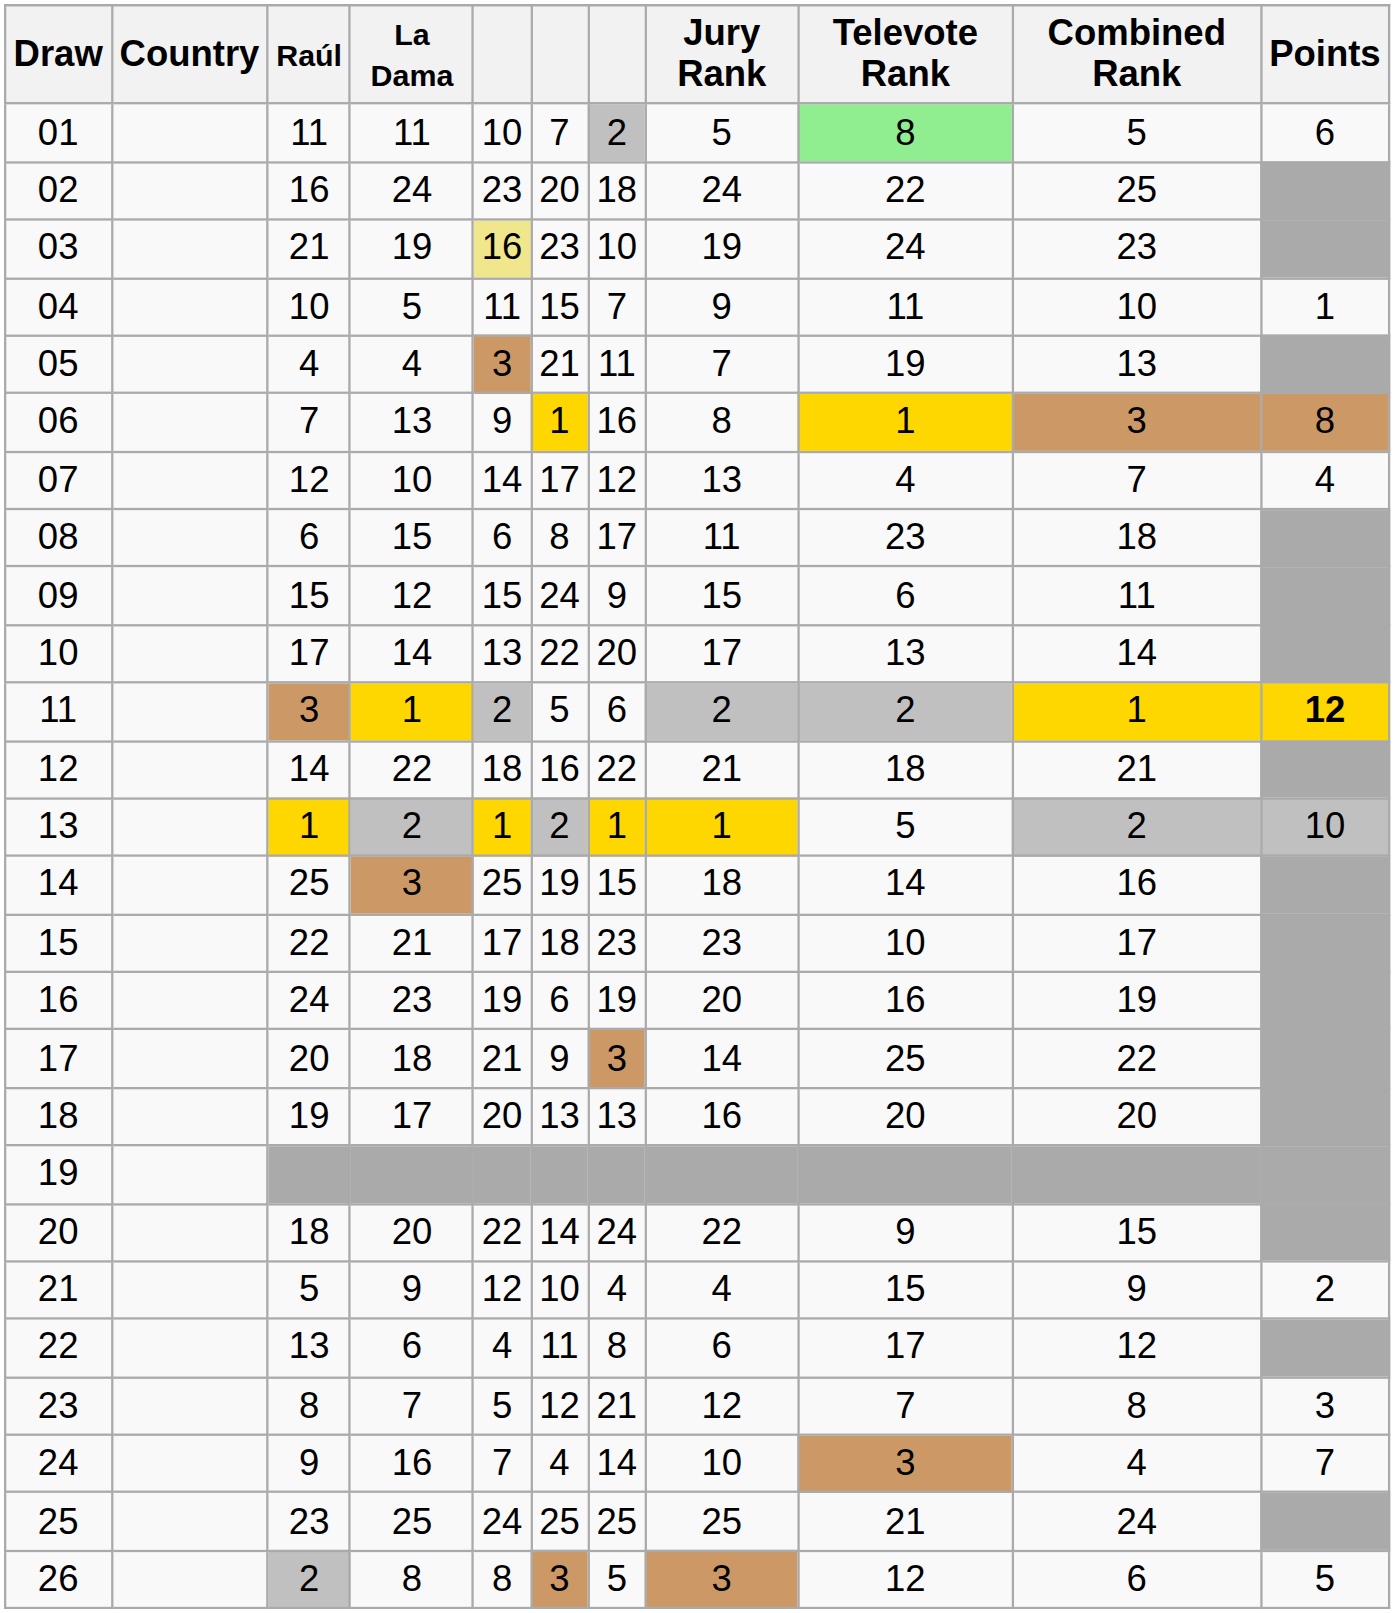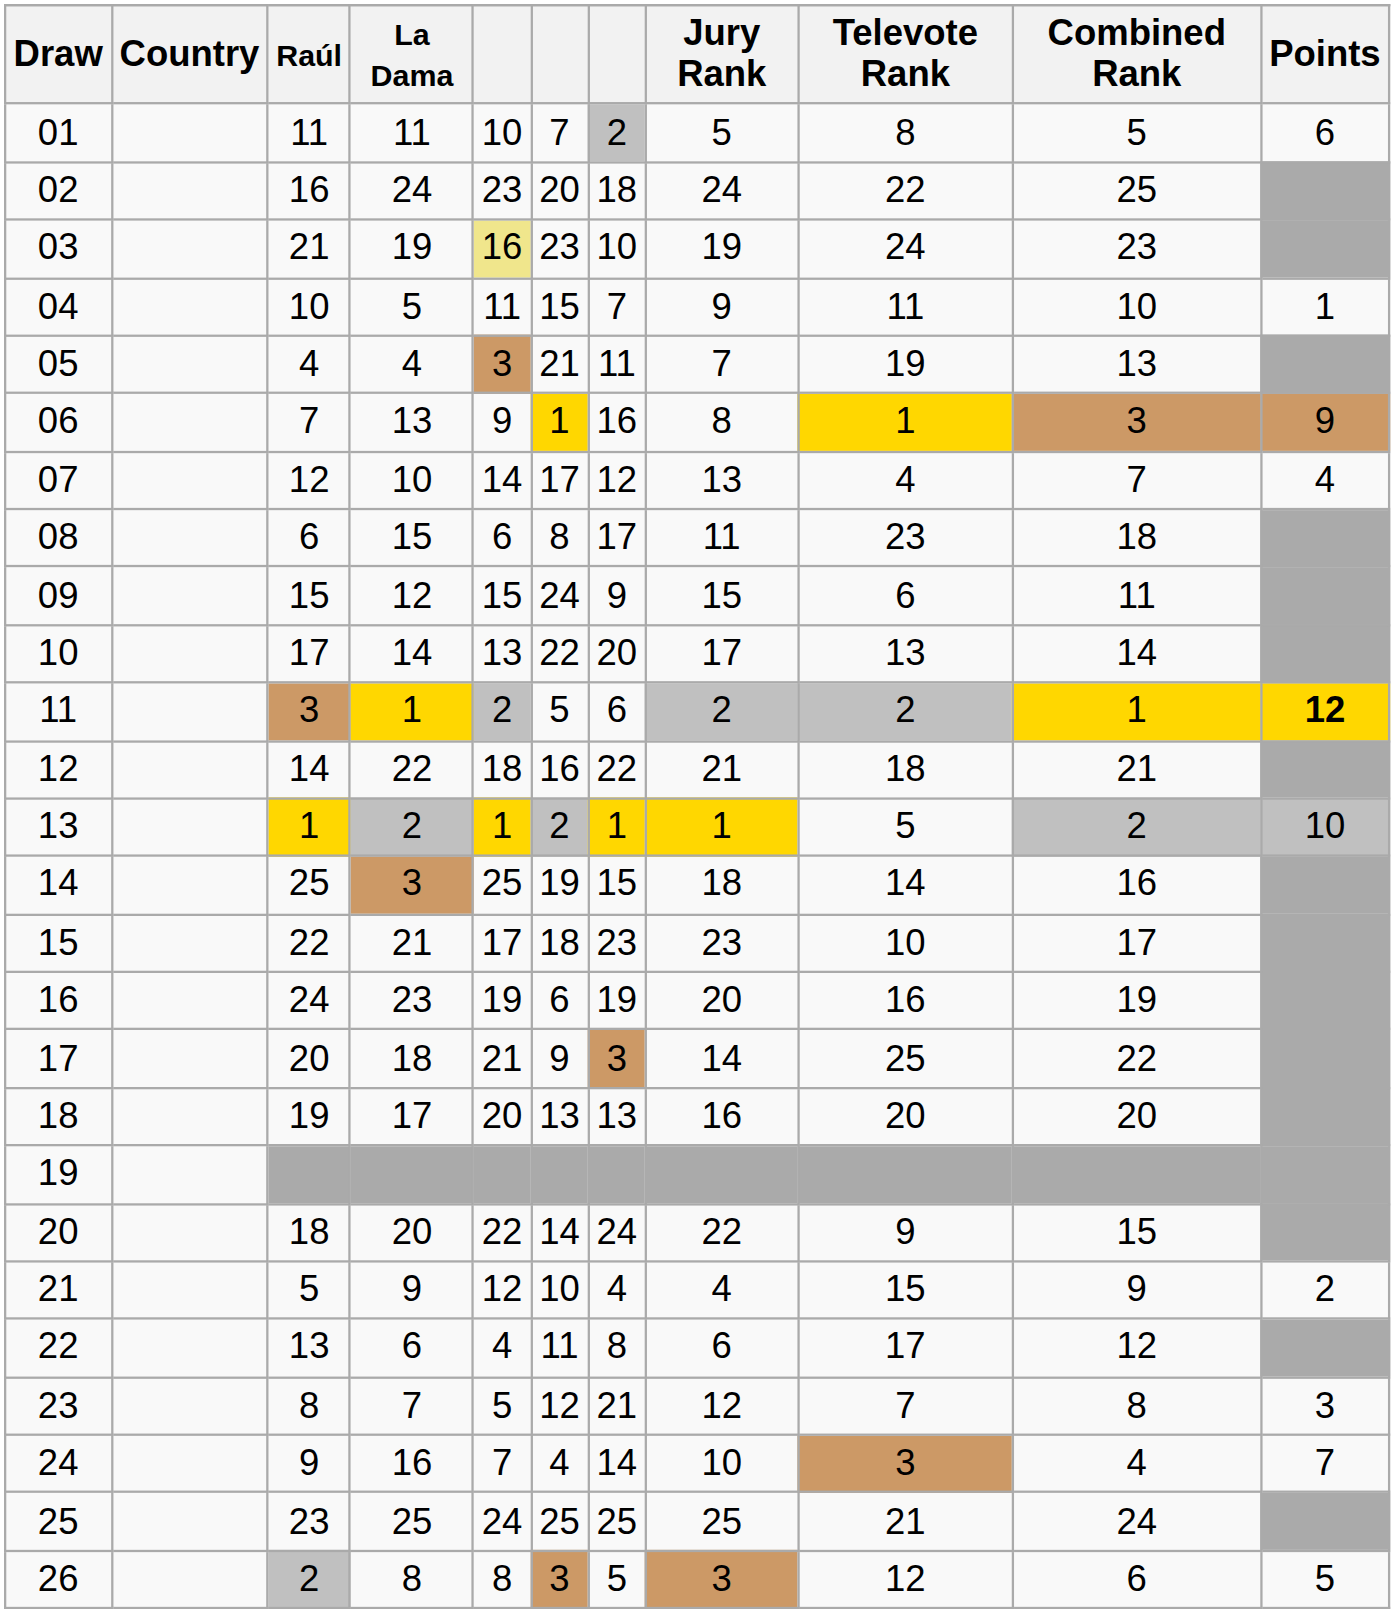 <table class="sortable wikitable collapsible plainrowheaders" style="text-align:center;">
 <tr>
 </tr>
 <tr>
 <th scope="col">Draw</th>
 <th scope="col">Country</th>
 <th scope="col"><small>Raúl</small></th>
 <th scope="col"><small>La Dama</small></th>
 <th scope="col"><small></small></th>
 <th scope="col"><small></small></th>
 <th scope="col"><small></small></th>
 <th scope="col">Jury Rank</th>
 <th scope="col">Televote Rank</th>
 <th scope="col">Combined Rank</th>
 <th scope="col">Points</th>
 </tr>
 <tr>
 <td>01</td>
 <td style="text-align:left;"></td>
 <td>11</td>
 <td>11</td>
 <td>10</td>
 <td>7</td>
 <td style="background:silver;">2</td>
 <td>5</td>
-<td style="background: lightgreen;">8</td>
+<td>8</td>
 <td>5</td>
 <td>6</td>
 </tr>
 <tr>
 <td>02</td>
 <td style="text-align:left;"></td>
 <td>16</td>
 <td>24</td>
 <td>23</td>
 <td>20</td>
 <td>18</td>
 <td>24</td>
 <td>22</td>
 <td>25</td>
 <td style="background:#AAAAAA;"></td>
 </tr>
 <tr>
 <td>03</td>
 <td style="text-align:left;"></td>
 <td>21</td>
 <td>19</td>
 <td style="background: khaki;">16</td>
 <td>23</td>
 <td>10</td>
 <td>19</td>
 <td>24</td>
 <td>23</td>
 <td style="background:#AAAAAA;"></td>
 </tr>
 <tr>
 <td>04</td>
 <td style="text-align:left;"></td>
 <td>10</td>
 <td>5</td>
 <td>11</td>
 <td>15</td>
 <td>7</td>
 <td>9</td>
 <td>11</td>
 <td>10</td>
 <td>1</td>
 </tr>
 <tr>
 <td>05</td>
 <td style="text-align:left;"></td>
 <td>4</td>
 <td>4</td>
 <td style="background:#CC9966;">3</td>
 <td>21</td>
 <td>11</td>
 <td>7</td>
 <td>19</td>
 <td>13</td>
 <td style="background:#AAAAAA;"></td>
 </tr>
 <tr>
 <td>06</td>
 <td style="text-align:left;"></td>
 <td>7</td>
 <td>13</td>
 <td>9</td>
 <td style="background:gold;">1</td>
 <td>16</td>
 <td>8</td>
 <td style="background:gold;">1</td>
 <td style="background:#CC9966;">3</td>
-<td style="background:#CC9966;">8</td>
+<td style="background:#CC9966;">9</td>
 </tr>
 <tr>
 <td>07</td>
 <td style="text-align:left;"></td>
 <td>12</td>
 <td>10</td>
 <td>14</td>
 <td>17</td>
 <td>12</td>
 <td>13</td>
 <td>4</td>
 <td>7</td>
 <td>4</td>
 </tr>
 <tr>
 <td>08</td>
 <td style="text-align:left;"></td>
 <td>6</td>
 <td>15</td>
 <td>6</td>
 <td>8</td>
 <td>17</td>
 <td>11</td>
 <td>23</td>
 <td>18</td>
 <td style="background:#AAAAAA;"></td>
 </tr>
 <tr>
 <td>09</td>
 <td style="text-align:left;"></td>
 <td>15</td>
 <td>12</td>
 <td>15</td>
 <td>24</td>
 <td>9</td>
 <td>15</td>
 <td>6</td>
 <td>11</td>
 <td style="background:#AAAAAA;"></td>
 </tr>
 <tr>
 <td>10</td>
 <td style="text-align:left;"></td>
 <td>17</td>
 <td>14</td>
 <td>13</td>
 <td>22</td>
 <td>20</td>
 <td>17</td>
 <td>13</td>
 <td>14</td>
 <td style="background:#AAAAAA;"></td>
 </tr>
 <tr>
 <td>11</td>
 <td style="text-align:left;"></td>
 <td style="background:#CC9966;">3</td>
 <td style="background:gold;">1</td>
 <td style="background:silver;">2</td>
 <td>5</td>
 <td>6</td>
 <td style="background:silver;">2</td>
 <td style="background:silver;">2</td>
 <td style="background:gold;">1</td>
 <td style="background:gold;"><strong>12</strong></td>
 </tr>
 <tr>
 <td>12</td>
 <td style="text-align:left;"></td>
 <td>14</td>
 <td>22</td>
 <td>18</td>
 <td>16</td>
 <td>22</td>
 <td>21</td>
 <td>18</td>
 <td>21</td>
 <td style="background:#AAAAAA;"></td>
 </tr>
 <tr>
 <td>13</td>
 <td style="text-align:left;"></td>
 <td style="background:gold;">1</td>
 <td style="background:silver;">2</td>
 <td style="background:gold;">1</td>
 <td style="background:silver;">2</td>
 <td style="background:gold;">1</td>
 <td style="background:gold;">1</td>
 <td>5</td>
 <td style="background:silver;">2</td>
 <td style="background:silver;">10</td>
 </tr>
 <tr>
 <td>14</td>
 <td style="text-align:left;"></td>
 <td>25</td>
 <td style="background:#CC9966;">3</td>
 <td>25</td>
 <td>19</td>
 <td>15</td>
 <td>18</td>
 <td>14</td>
 <td>16</td>
 <td style="background:#AAAAAA;"></td>
 </tr>
 <tr>
 <td>15</td>
 <td style="text-align:left;"></td>
 <td>22</td>
 <td>21</td>
 <td>17</td>
 <td>18</td>
 <td>23</td>
 <td>23</td>
 <td>10</td>
 <td>17</td>
 <td style="background:#AAAAAA;"></td>
 </tr>
 <tr>
 <td>16</td>
 <td style="text-align:left;"></td>
 <td>24</td>
 <td>23</td>
 <td>19</td>
 <td>6</td>
 <td>19</td>
 <td>20</td>
 <td>16</td>
 <td>19</td>
 <td style="background:#AAAAAA;"></td>
 </tr>
 <tr>
 <td>17</td>
 <td style="text-align:left;"></td>
 <td>20</td>
 <td>18</td>
 <td>21</td>
 <td>9</td>
 <td style="background:#CC9966;">3</td>
 <td>14</td>
 <td>25</td>
 <td>22</td>
 <td style="background:#AAAAAA;"></td>
 </tr>
 <tr>
 <td>18</td>
 <td style="text-align:left;"></td>
 <td>19</td>
 <td>17</td>
 <td>20</td>
 <td>13</td>
 <td>13</td>
 <td>16</td>
 <td>20</td>
 <td>20</td>
 <td style="background:#AAAAAA;"></td>
 </tr>
 <tr class="sortbottom">
 <td>19</td>
 <td style="text-align:left;"></td>
 <td style="background:#AAAAAA;"></td>
 <td style="background:#AAAAAA;"></td>
 <td style="background:#AAAAAA;"></td>
 <td style="background:#AAAAAA;"></td>
 <td style="background:#AAAAAA;"></td>
 <td style="background:#AAAAAA;"></td>
 <td style="background:#AAAAAA;"></td>
 <td style="background:#AAAAAA;"></td>
 <td style="background:#AAAAAA;"></td>
 </tr>
 <tr>
 <td>20</td>
 <td style="text-align:left;"></td>
 <td>18</td>
 <td>20</td>
 <td>22</td>
 <td>14</td>
 <td>24</td>
 <td>22</td>
 <td>9</td>
 <td>15</td>
 <td style="background:#AAAAAA;"></td>
 </tr>
 <tr>
 <td>21</td>
 <td style="text-align:left;"></td>
 <td>5</td>
 <td>9</td>
 <td>12</td>
 <td>10</td>
 <td>4</td>
 <td>4</td>
 <td>15</td>
 <td>9</td>
 <td>2</td>
 </tr>
 <tr>
 <td>22</td>
 <td style="text-align:left;"></td>
 <td>13</td>
 <td>6</td>
 <td>4</td>
 <td>11</td>
 <td>8</td>
 <td>6</td>
 <td>17</td>
 <td>12</td>
 <td style="background:#AAAAAA;"></td>
 </tr>
 <tr>
 <td>23</td>
 <td style="text-align:left;"></td>
 <td>8</td>
 <td>7</td>
 <td>5</td>
 <td>12</td>
 <td>21</td>
 <td>12</td>
 <td>7</td>
 <td>8</td>
 <td>3</td>
 </tr>
 <tr>
 <td>24</td>
 <td style="text-align:left;"></td>
 <td>9</td>
 <td>16</td>
 <td>7</td>
 <td>4</td>
 <td>14</td>
 <td>10</td>
 <td style="background:#CC9966;">3</td>
 <td>4</td>
 <td>7</td>
 </tr>
 <tr>
 <td>25</td>
 <td style="text-align:left;"></td>
 <td>23</td>
 <td>25</td>
 <td>24</td>
 <td>25</td>
 <td>25</td>
 <td>25</td>
 <td>21</td>
 <td>24</td>
 <td style="background:#AAAAAA;"></td>
 </tr>
 <tr>
 <td>26</td>
 <td style="text-align:left;"></td>
 <td style="background:silver;">2</td>
 <td>8</td>
 <td>8</td>
 <td style="background:#CC9966;">3</td>
 <td>5</td>
 <td style="background:#CC9966;">3</td>
 <td>12</td>
 <td>6</td>
 <td>5</td>
 </tr>
 </table>
